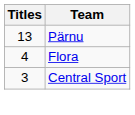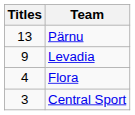 <table class="wikitable">
 <tr>
 <th>Titles</th>
 <th>Team</th>
 </tr>
 <tr>
 <td align=center>13</td>
 <td><a href='#'>Pärnu</a></td>
 </tr>
 <tr>
+<td align=center>9</td>
+<td><a href='#'>Levadia</a></td>
+</tr>
+<tr>
 <td align=center>4</td>
 <td><a href='#'>Flora</a></td>
 </tr>
 <tr>
 <td align=center>3</td>
 <td><a href='#'>Central Sport</a></td>
 </tr>
 </table>
